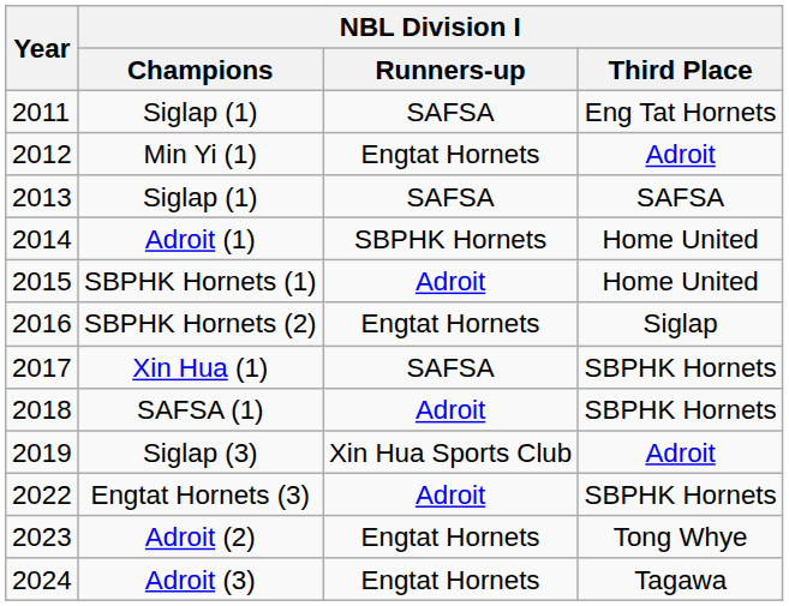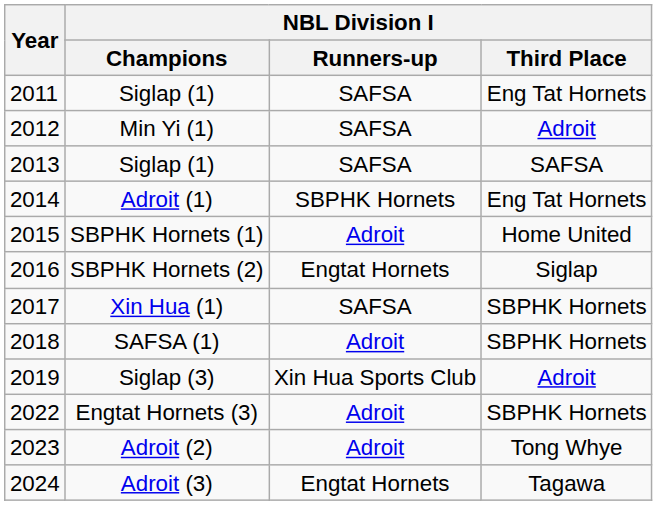 <table class="wikitable" style="font-size:95%;">
 <tr>
 <th rowspan="2">Year</th>
 <th colspan=3>NBL Division I</th>
 </tr>
 <tr>
 <th>Champions</th>
 <th>Runners-up</th>
 <th>Third Place</th>
 </tr>
 <tr>
 <td>2011</td>
 <td style="text-align:center;">Siglap (1)</td>
 <td style="text-align:center;">SAFSA</td>
 <td style="text-align:center;">Eng Tat Hornets</td>
 </tr>
 <tr>
 <td>2012</td>
 <td style="text-align:center;">Min Yi (1)</td>
-<td style="text-align:center;">Engtat Hornets</td>
+<td style="text-align:center;">SAFSA</td>
 <td style="text-align:center;"><a href='#'>Adroit</a></td>
 </tr>
 <tr>
 <td>2013</td>
 <td style="text-align:center;">Siglap (1)</td>
 <td style="text-align:center;">SAFSA</td>
 <td style="text-align:center;">SAFSA</td>
 </tr>
 <tr>
 <td>2014</td>
 <td style="text-align:center;"><a href='#'>Adroit</a> (1)</td>
 <td style="text-align:center;">SBPHK Hornets</td>
-<td style="text-align:center;">Home United</td>
+<td style="text-align:center;">Eng Tat Hornets</td>
 </tr>
 <tr>
 <td>2015</td>
 <td style="text-align:center;">SBPHK Hornets (1)</td>
 <td style="text-align:center;"><a href='#'>Adroit</a></td>
 <td style="text-align:center;">Home United</td>
 </tr>
 <tr>
 <td>2016</td>
 <td style="text-align:center;">SBPHK Hornets (2)</td>
 <td style="text-align:center;">Engtat Hornets</td>
 <td style="text-align:center;">Siglap</td>
 </tr>
 <tr>
 <td>2017</td>
 <td style="text-align:center;"><a href='#'>Xin Hua</a> (1)</td>
 <td style="text-align:center;">SAFSA</td>
 <td style="text-align:center;">SBPHK Hornets</td>
 </tr>
 <tr>
 <td>2018</td>
 <td style="text-align:center;">SAFSA (1)</td>
 <td style="text-align:center;"><a href='#'>Adroit</a></td>
 <td style="text-align:center;">SBPHK Hornets</td>
 </tr>
 <tr>
 <td>2019</td>
 <td style="text-align:center;">Siglap (3)</td>
 <td style="text-align:center;">Xin Hua Sports Club</td>
 <td style="text-align:center;"><a href='#'>Adroit</a></td>
 </tr>
 <tr>
 <td>2022</td>
 <td style="text-align:center;">Engtat Hornets (3)</td>
 <td style="text-align:center;"><a href='#'>Adroit</a></td>
 <td style="text-align:center;">SBPHK Hornets</td>
 </tr>
 <tr>
 <td>2023</td>
 <td style="text-align:center;"><a href='#'>Adroit</a> (2)</td>
-<td style="text-align:center;">Engtat Hornets</td>
+<td style="text-align:center;"><a href='#'>Adroit</a></td>
 <td style="text-align:center;">Tong Whye</td>
 </tr>
 <tr>
 <td>2024</td>
 <td style="text-align:center;"><a href='#'>Adroit</a> (3)</td>
 <td style="text-align:center;">Engtat Hornets</td>
 <td style="text-align:center;">Tagawa</td>
 </tr>
 </table>
